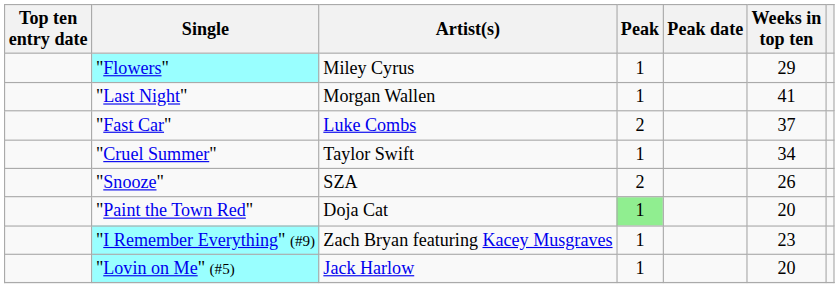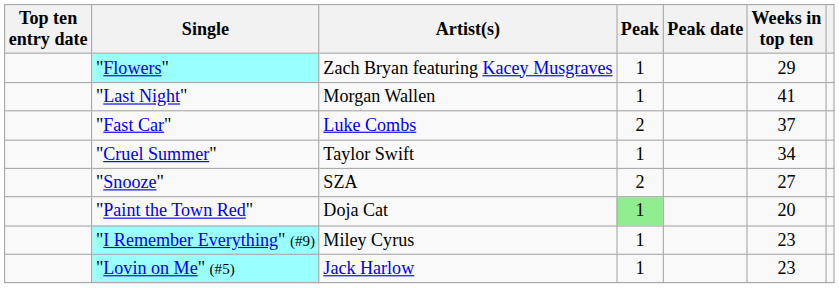 <table class="wikitable sortable">
 <tr>
 <th>Top ten<br>entry date</th>
 <th>Single</th>
 <th>Artist(s)</th>
 <th data-sort-type="number">Peak</th>
 <th>Peak date</th>
 <th data-sort-type="number">Weeks in<br>top ten</th>
 <th></th>
 </tr>
 <tr>
 <td></td>
 <td style= "background:#9ff;">"<a href='#'>Flowers</a>" </td>
-<td>Miley Cyrus</td>
+<td>Zach Bryan featuring <a href='#'>Kacey Musgraves</a></td>
 <td style="text-align:center;">1</td>
 <td></td>
 <td style="text-align:center;">29</td>
 <td style="text-align:center;"></td>
 </tr>
 <tr>
 <td></td>
 <td>"<a href='#'>Last Night</a>"</td>
 <td>Morgan Wallen</td>
 <td style="text-align:center;">1</td>
 <td></td>
 <td style="text-align:center;">41</td>
 <td style="text-align:center;"></td>
 </tr>
 <tr>
 <td></td>
 <td>"<a href='#'>Fast Car</a>"</td>
 <td><a href='#'>Luke Combs</a></td>
 <td style="text-align:center;">2</td>
 <td></td>
 <td style="text-align:center;">37</td>
 <td style="text-align:center;"></td>
 </tr>
 <tr>
 <td></td>
 <td>"<a href='#'>Cruel Summer</a>"</td>
 <td>Taylor Swift</td>
 <td style="text-align:center;">1</td>
 <td></td>
 <td style="text-align:center;">34</td>
 <td style="text-align:center;"></td>
 </tr>
 <tr>
 <td></td>
 <td>"<a href='#'>Snooze</a>"</td>
 <td>SZA</td>
 <td style="text-align:center;">2</td>
 <td></td>
-<td style="text-align:center;">26</td>
+<td style="text-align:center;">27</td>
 <td style="text-align:center;"></td>
 </tr>
 <tr>
 <td></td>
 <td>"<a href='#'>Paint the Town Red</a>"</td>
 <td>Doja Cat</td>
 <td style="background: lightgreen; text-align:center;">1</td>
 <td></td>
 <td style="text-align:center;">20</td>
 <td style="text-align:center;"></td>
 </tr>
 <tr>
 <td></td>
 <td style= "background:#9ff;">"<a href='#'>I Remember Everything</a>"  <small>(#9)</small></td>
-<td>Zach Bryan featuring <a href='#'>Kacey Musgraves</a></td>
+<td>Miley Cyrus</td>
 <td style="text-align:center;">1</td>
 <td></td>
 <td style="text-align:center;">23</td>
 <td style="text-align:center;"></td>
 </tr>
 <tr>
 <td></td>
 <td style= "background:#9ff;">"<a href='#'>Lovin on Me</a>"  <small>(#5)</small></td>
 <td><a href='#'>Jack Harlow</a></td>
 <td style="text-align:center;">1</td>
 <td></td>
-<td style="text-align:center;">20</td>
+<td style="text-align:center;">23</td>
 <td style="text-align:center;"></td>
 </tr>
 <tr>
 </tr>
 </table>
